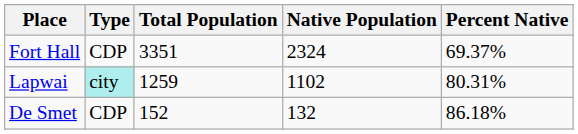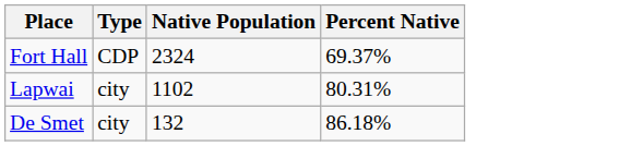 <table class="wikitable sortable">
 <tr>
 <th>Place</th>
 <th>Type</th>
-<th>Total Population</th>
 <th>Native Population</th>
 <th>Percent Native</th>
 </tr>
 <tr>
 <td><a href='#'>Fort Hall</a></td>
 <td>CDP</td>
-<td>3351</td>
 <td>2324</td>
 <td>69.37%</td>
 </tr>
 <tr>
 <td><a href='#'>Lapwai</a></td>
-<td style="background: paleturquoise;">city</td>
-<td>1259</td>
+<td>city</td>
 <td>1102</td>
 <td>80.31%</td>
 </tr>
 <tr>
 <td><a href='#'>De Smet</a></td>
-<td>CDP</td>
-<td>152</td>
+<td>city</td>
 <td>132</td>
 <td>86.18%</td>
 </tr>
 </table>
